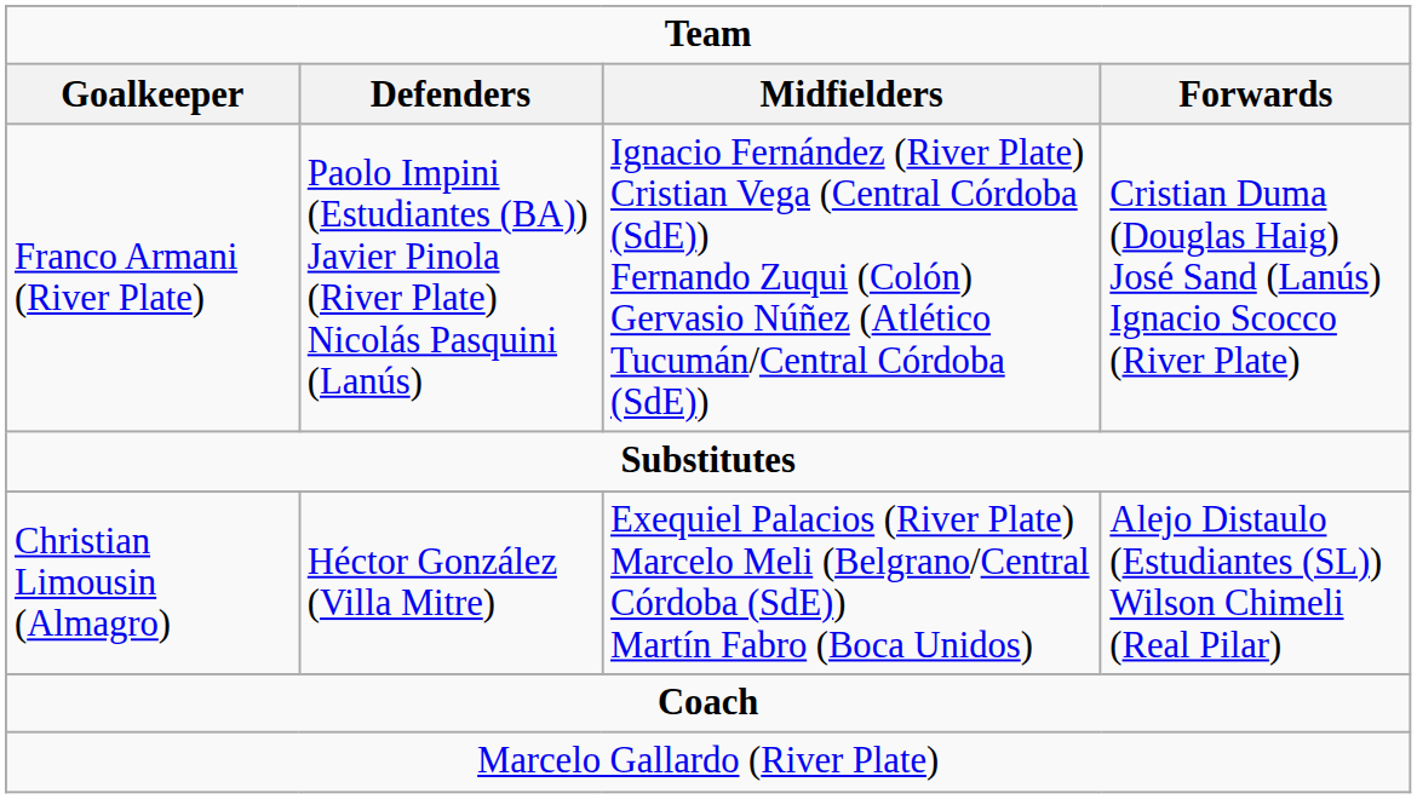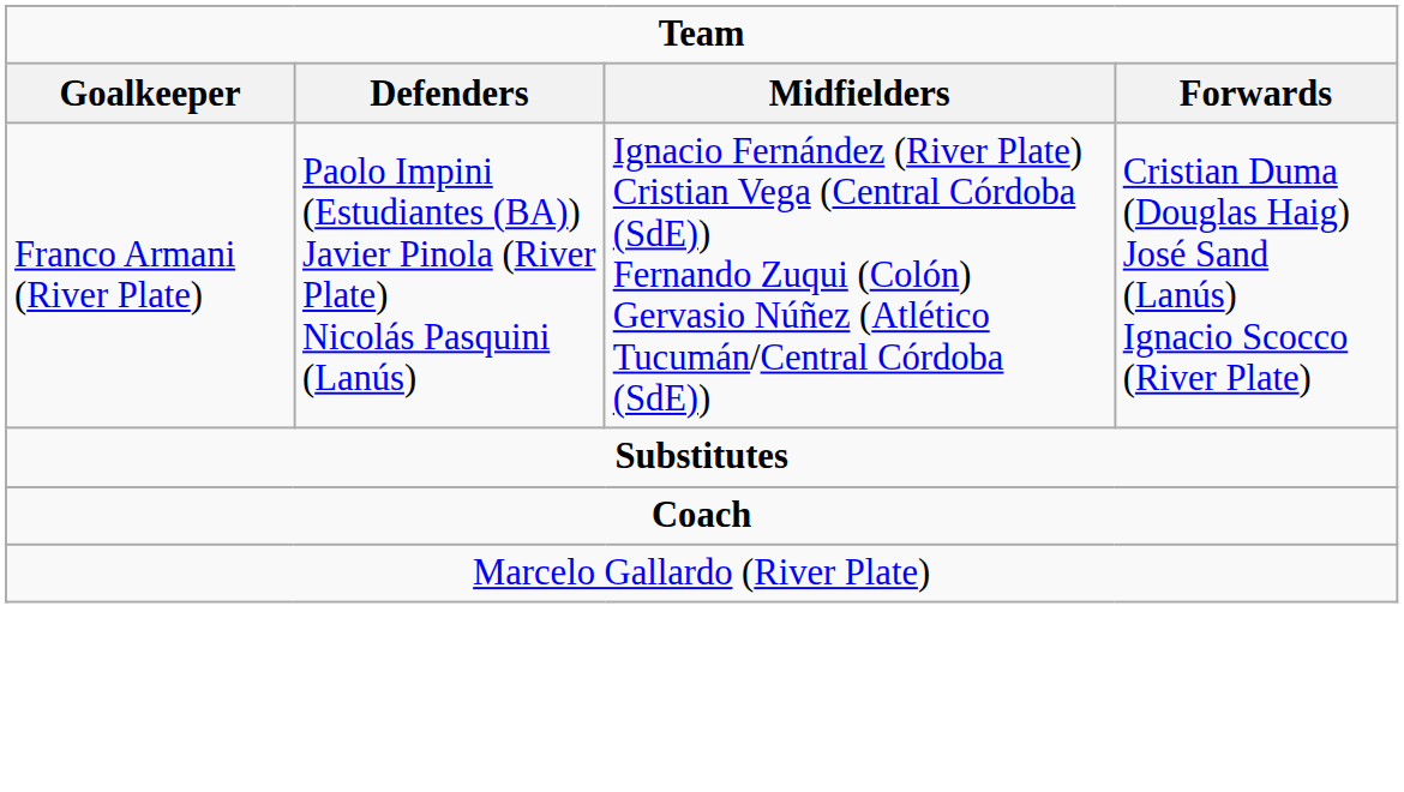 <table class=wikitable>
 <tr>
 <td colspan=4 align=center><strong>Team</strong></td>
 </tr>
 <tr>
 <th>Goalkeeper</th>
 <th>Defenders</th>
 <th>Midfielders</th>
 <th>Forwards</th>
 </tr>
 <tr>
 <td><a href='#'>Franco Armani</a> (<a href='#'>River Plate</a>)</td>
 <td><a href='#'>Paolo Impini</a> (<a href='#'>Estudiantes (BA)</a>)<br><a href='#'>Javier Pinola</a> (<a href='#'>River Plate</a>)<br><a href='#'>Nicolás Pasquini</a> (<a href='#'>Lanús</a>)</td>
 <td><a href='#'>Ignacio Fernández</a> (<a href='#'>River Plate</a>)<br><a href='#'>Cristian Vega</a> (<a href='#'>Central Córdoba (SdE)</a>)<br><a href='#'>Fernando Zuqui</a> (<a href='#'>Colón</a>)<br><a href='#'>Gervasio Núñez</a> (<a href='#'>Atlético Tucumán</a>/<a href='#'>Central Córdoba (SdE)</a>)</td>
 <td><a href='#'>Cristian Duma</a> (<a href='#'>Douglas Haig</a>)<br><a href='#'>José Sand</a> (<a href='#'>Lanús</a>)<br><a href='#'>Ignacio Scocco</a> (<a href='#'>River Plate</a>)</td>
 </tr>
 <tr>
 <td colspan=4 align=center><strong>Substitutes</strong></td>
 </tr>
 <tr>
-<td><a href='#'>Christian Limousin</a> (<a href='#'>Almagro</a>)</td>
-<td><a href='#'>Héctor González</a> (<a href='#'>Villa Mitre</a>)</td>
-<td><a href='#'>Exequiel Palacios</a> (<a href='#'>River Plate</a>)<br><a href='#'>Marcelo Meli</a> (<a href='#'>Belgrano</a>/<a href='#'>Central Córdoba (SdE)</a>)<br><a href='#'>Martín Fabro</a> (<a href='#'>Boca Unidos</a>)</td>
-<td><a href='#'>Alejo Distaulo</a> (<a href='#'>Estudiantes (SL)</a>)<br><a href='#'>Wilson Chimeli</a> (<a href='#'>Real Pilar</a>)</td>
-</tr>
-<tr>
 <td colspan=4 align=center><strong>Coach</strong></td>
 </tr>
 <tr>
 <td colspan=4 align=center><a href='#'>Marcelo Gallardo</a> (<a href='#'>River Plate</a>)</td>
 </tr>
 </table>
